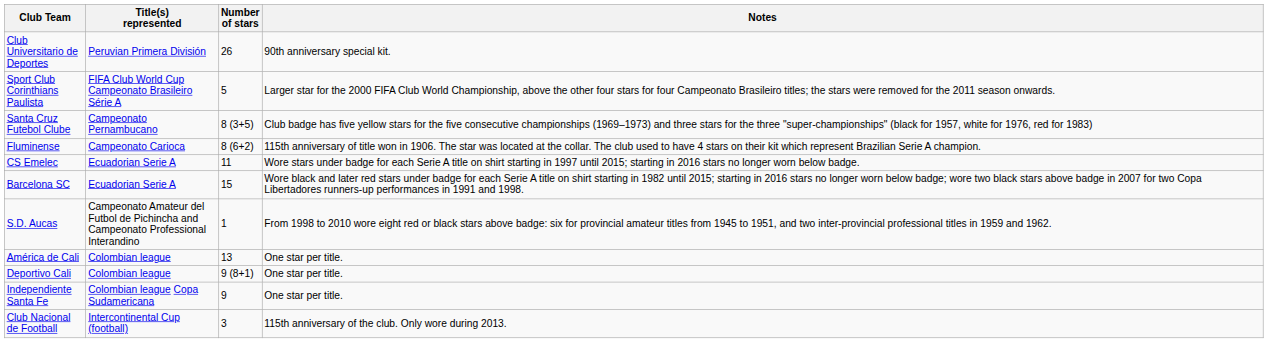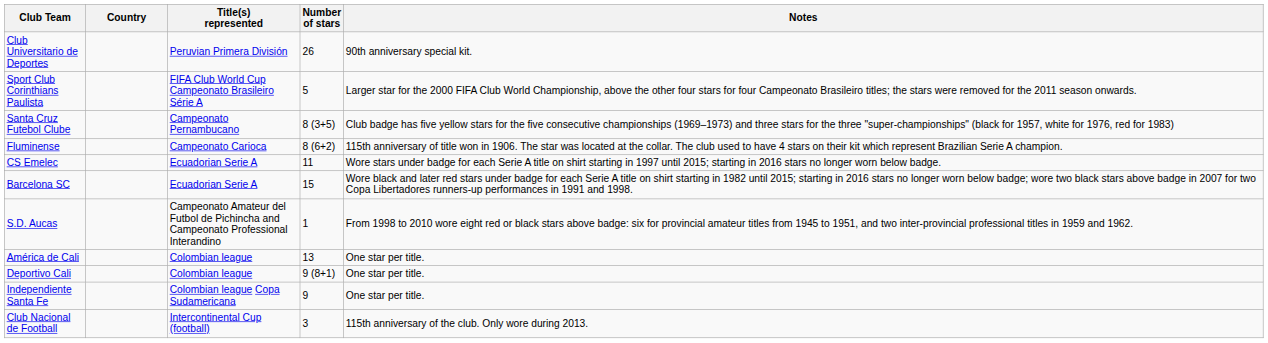 <table class="wikitable sortable">
 <tr>
 <th width=120>Club Team</th>
+<th width=120>Country</th>
 <th width=200>Title(s)<br>represented</th>
 <th>Number<br>of stars</th>
 <th class="unsortable">Notes</th>
 </tr>
 <tr>
 <td><a href='#'>Club Universitario de Deportes</a></td>
+<td></td>
 <td><a href='#'>Peruvian Primera División</a></td>
 <td>26</td>
 <td>90th anniversary special kit.</td>
 </tr>
 <tr>
 <td><a href='#'>Sport Club Corinthians Paulista</a></td>
+<td></td>
 <td><a href='#'>FIFA Club World Cup</a> <a href='#'>Campeonato Brasileiro Série A</a></td>
 <td>5</td>
 <td>Larger star for the 2000 FIFA Club World Championship, above the other four stars for four Campeonato Brasileiro titles; the stars were removed for the 2011 season onwards.</td>
 </tr>
 <tr>
 <td><a href='#'>Santa Cruz Futebol Clube</a></td>
+<td></td>
 <td><a href='#'>Campeonato Pernambucano</a></td>
 <td>8 (3+5)</td>
 <td>Club badge has five yellow stars for the five consecutive championships (1969–1973) and three stars for the three "super-championships" (black for 1957, white for 1976, red for 1983)</td>
 </tr>
 <tr>
 <td><a href='#'>Fluminense</a></td>
+<td></td>
 <td><a href='#'>Campeonato Carioca</a></td>
 <td>8 (6+2)</td>
 <td>115th anniversary of title won in 1906. The star was located at the collar. The club used to have 4 stars on their kit which represent Brazilian Serie A champion.</td>
 </tr>
 <tr>
 <td><a href='#'>CS Emelec</a></td>
+<td></td>
 <td><a href='#'>Ecuadorian Serie A</a></td>
 <td>11</td>
 <td>Wore stars under badge for each Serie A title on shirt starting in 1997 until 2015; starting in 2016 stars no longer worn below badge.</td>
 </tr>
 <tr>
 <td><a href='#'>Barcelona SC</a></td>
+<td></td>
 <td><a href='#'>Ecuadorian Serie A</a></td>
 <td>15</td>
 <td>Wore black and later red stars under badge for each Serie A title on shirt starting in 1982 until 2015; starting in 2016 stars no longer worn below badge; wore two black stars above badge in 2007 for two Copa Libertadores runners-up performances in 1991 and 1998.</td>
 </tr>
 <tr>
 <td><a href='#'>S.D. Aucas</a></td>
+<td></td>
 <td>Campeonato Amateur del Futbol de Pichincha and Campeonato Professional Interandino</td>
 <td>1</td>
 <td>From 1998 to 2010 wore eight red or black stars above badge: six for provincial amateur titles from 1945 to 1951, and two inter-provincial professional titles in 1959 and 1962.</td>
 </tr>
 <tr>
 <td><a href='#'>América de Cali</a></td>
+<td></td>
 <td><a href='#'>Colombian league</a></td>
 <td>13</td>
 <td>One star per title.</td>
 </tr>
 <tr>
 <td><a href='#'>Deportivo Cali</a></td>
+<td></td>
 <td><a href='#'>Colombian league</a></td>
 <td>9 (8+1)</td>
 <td>One star per title.</td>
 </tr>
 <tr>
 <td><a href='#'>Independiente Santa Fe</a></td>
+<td></td>
 <td><a href='#'>Colombian league</a> <a href='#'>Copa Sudamericana</a></td>
 <td>9</td>
 <td>One star per title.</td>
 </tr>
 <tr>
 <td><a href='#'>Club Nacional de Football</a></td>
+<td></td>
 <td><a href='#'>Intercontinental Cup (football)</a></td>
 <td>3</td>
 <td>115th anniversary of the club. Only wore during 2013.</td>
 </tr>
 </table>
